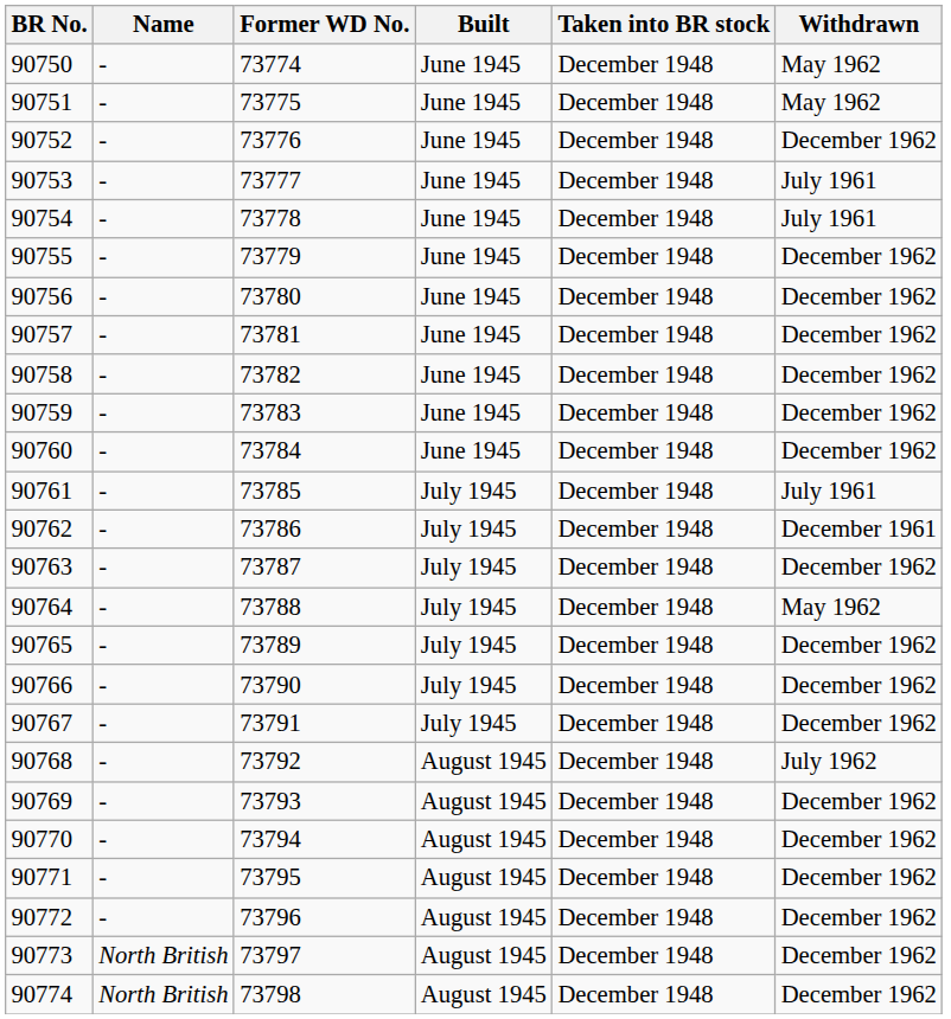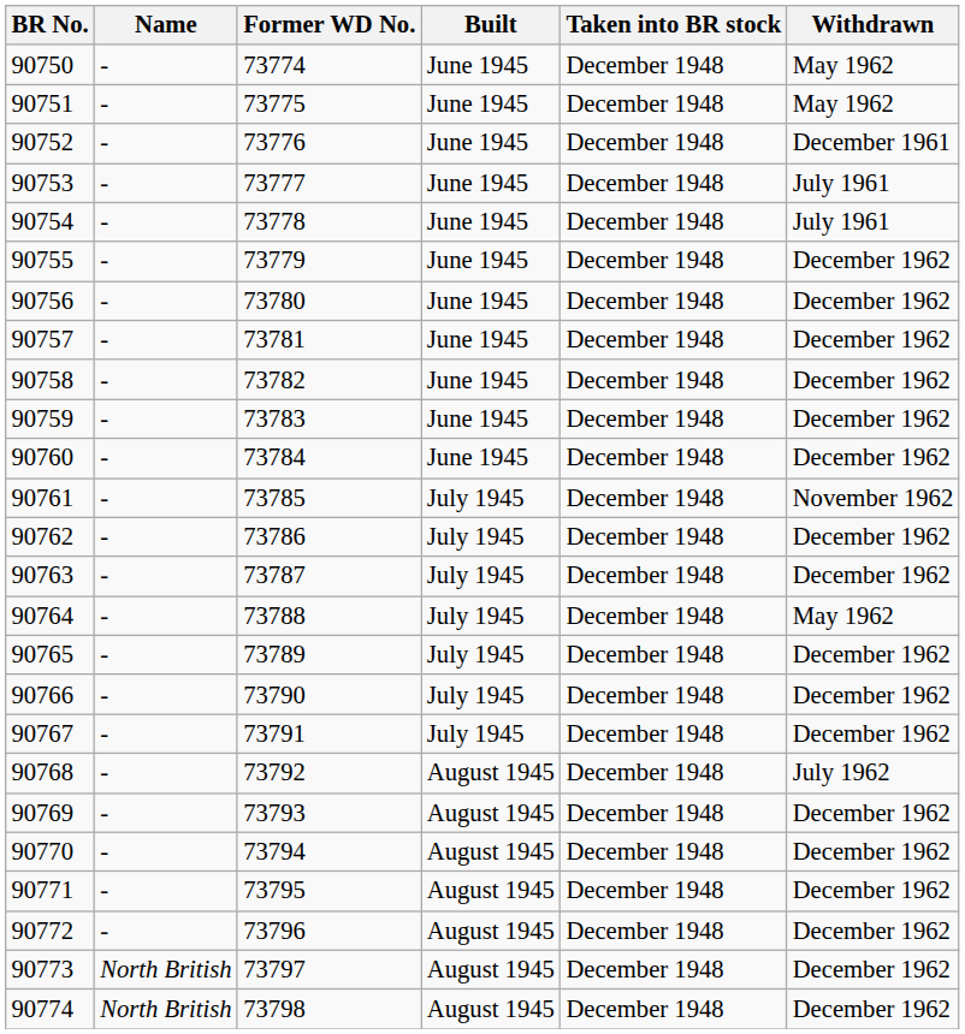 <table class="wikitable sortable collapsible uncollapsed">
 <tr>
 <th>BR No.</th>
 <th>Name</th>
 <th>Former WD No.</th>
 <th>Built</th>
 <th>Taken into BR stock</th>
 <th>Withdrawn</th>
 </tr>
 <tr>
 <td>90750</td>
 <td>-</td>
 <td>73774</td>
 <td>June 1945</td>
 <td>December 1948</td>
 <td>May 1962</td>
 </tr>
 <tr>
 <td>90751</td>
 <td>-</td>
 <td>73775</td>
 <td>June 1945</td>
 <td>December 1948</td>
 <td>May 1962</td>
 </tr>
 <tr>
 <td>90752</td>
 <td>-</td>
 <td>73776</td>
 <td>June 1945</td>
 <td>December 1948</td>
-<td>December 1962</td>
+<td>December 1961</td>
 </tr>
 <tr>
 <td>90753</td>
 <td>-</td>
 <td>73777</td>
 <td>June 1945</td>
 <td>December 1948</td>
 <td>July 1961</td>
 </tr>
 <tr>
 <td>90754</td>
 <td>-</td>
 <td>73778</td>
 <td>June 1945</td>
 <td>December 1948</td>
 <td>July 1961</td>
 </tr>
 <tr>
 <td>90755</td>
 <td>-</td>
 <td>73779</td>
 <td>June 1945</td>
 <td>December 1948</td>
 <td>December 1962</td>
 </tr>
 <tr>
 <td>90756</td>
 <td>-</td>
 <td>73780</td>
 <td>June 1945</td>
 <td>December 1948</td>
 <td>December 1962</td>
 </tr>
 <tr>
 <td>90757</td>
 <td>-</td>
 <td>73781</td>
 <td>June 1945</td>
 <td>December 1948</td>
 <td>December 1962</td>
 </tr>
 <tr>
 <td>90758</td>
 <td>-</td>
 <td>73782</td>
 <td>June 1945</td>
 <td>December 1948</td>
 <td>December 1962</td>
 </tr>
 <tr>
 <td>90759</td>
 <td>-</td>
 <td>73783</td>
 <td>June 1945</td>
 <td>December 1948</td>
 <td>December 1962</td>
 </tr>
 <tr>
 <td>90760</td>
 <td>-</td>
 <td>73784</td>
 <td>June 1945</td>
 <td>December 1948</td>
 <td>December 1962</td>
 </tr>
 <tr>
 <td>90761</td>
 <td>-</td>
 <td>73785</td>
 <td>July 1945</td>
 <td>December 1948</td>
-<td>July 1961</td>
+<td>November 1962</td>
 </tr>
 <tr>
 <td>90762</td>
 <td>-</td>
 <td>73786</td>
 <td>July 1945</td>
 <td>December 1948</td>
-<td>December 1961</td>
+<td>December 1962</td>
 </tr>
 <tr>
 <td>90763</td>
 <td>-</td>
 <td>73787</td>
 <td>July 1945</td>
 <td>December 1948</td>
 <td>December 1962</td>
 </tr>
 <tr>
 <td>90764</td>
 <td>-</td>
 <td>73788</td>
 <td>July 1945</td>
 <td>December 1948</td>
 <td>May 1962</td>
 </tr>
 <tr>
 <td>90765</td>
 <td>-</td>
 <td>73789</td>
 <td>July 1945</td>
 <td>December 1948</td>
 <td>December 1962</td>
 </tr>
 <tr>
 <td>90766</td>
 <td>-</td>
 <td>73790</td>
 <td>July 1945</td>
 <td>December 1948</td>
 <td>December 1962</td>
 </tr>
 <tr>
 <td>90767</td>
 <td>-</td>
 <td>73791</td>
 <td>July 1945</td>
 <td>December 1948</td>
 <td>December 1962</td>
 </tr>
 <tr>
 <td>90768</td>
 <td>-</td>
 <td>73792</td>
 <td>August 1945</td>
 <td>December 1948</td>
 <td>July 1962</td>
 </tr>
 <tr>
 <td>90769</td>
 <td>-</td>
 <td>73793</td>
 <td>August 1945</td>
 <td>December 1948</td>
 <td>December 1962</td>
 </tr>
 <tr>
 <td>90770</td>
 <td>-</td>
 <td>73794</td>
 <td>August 1945</td>
 <td>December 1948</td>
 <td>December 1962</td>
 </tr>
 <tr>
 <td>90771</td>
 <td>-</td>
 <td>73795</td>
 <td>August 1945</td>
 <td>December 1948</td>
 <td>December 1962</td>
 </tr>
 <tr>
 <td>90772</td>
 <td>-</td>
 <td>73796</td>
 <td>August 1945</td>
 <td>December 1948</td>
 <td>December 1962</td>
 </tr>
 <tr>
 <td>90773</td>
 <td><em>North British</em></td>
 <td>73797</td>
 <td>August 1945</td>
 <td>December 1948</td>
 <td>December 1962</td>
 </tr>
 <tr>
 <td>90774</td>
 <td><em>North British</em></td>
 <td>73798</td>
 <td>August 1945</td>
 <td>December 1948</td>
 <td>December 1962</td>
 </tr>
 </table>
